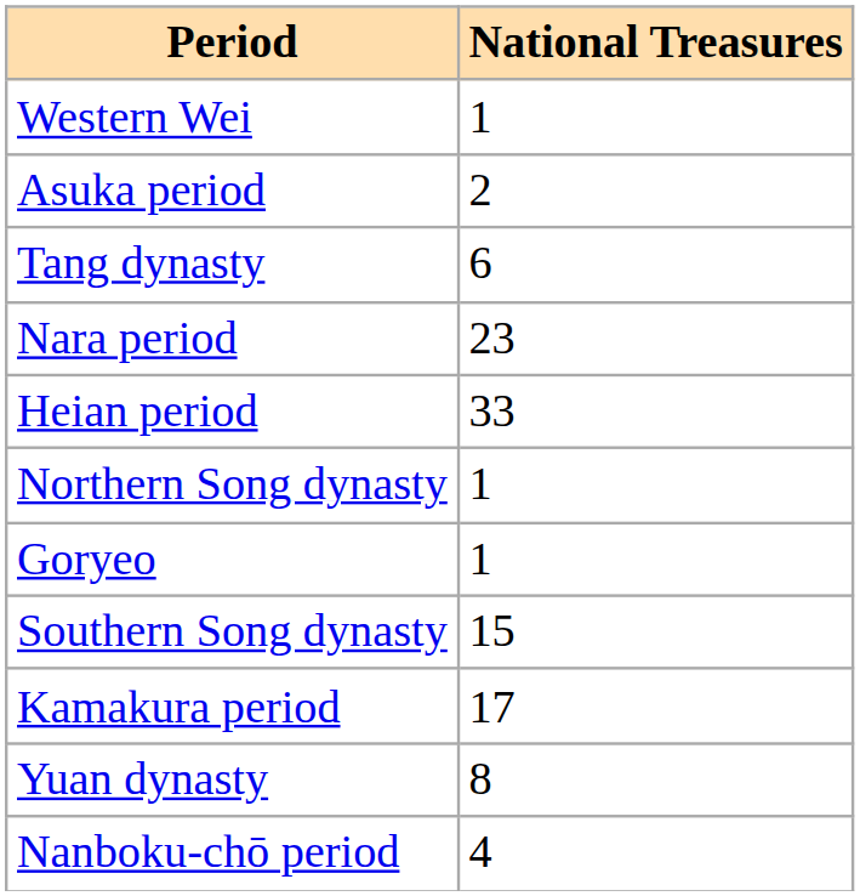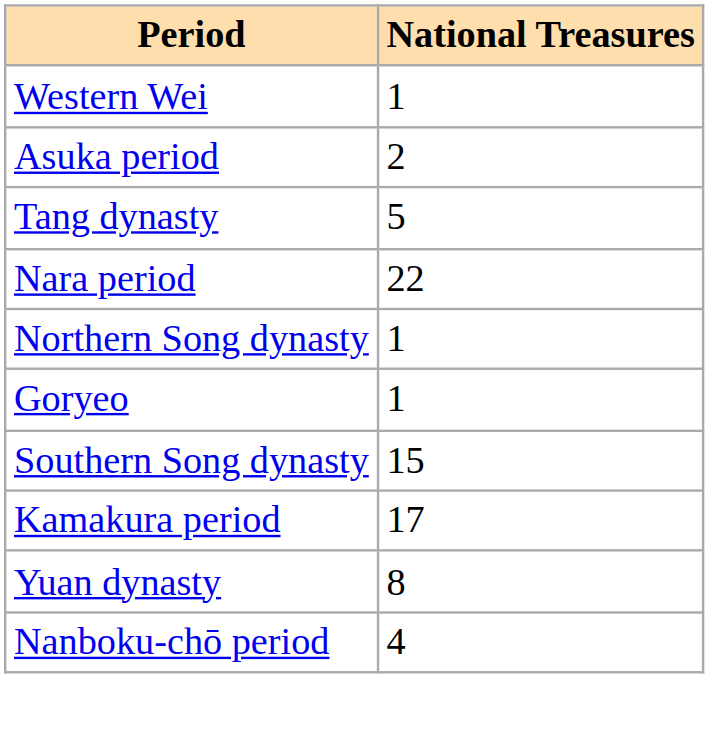 <table class="wikitable" style="background:#ffffff;" style="text-align:center" align="left">
 <tr>
 <th align="left" style="background:#ffdead;">Period</th>
 <th align="left" style="background:#ffdead;">National Treasures</th>
 </tr>
 <tr>
 <td><a href='#'>Western Wei</a></td>
 <td>1</td>
 </tr>
 <tr>
 <td><a href='#'>Asuka period</a></td>
 <td>2</td>
 </tr>
 <tr>
 <td><a href='#'>Tang dynasty</a></td>
-<td>6</td>
+<td>5</td>
 </tr>
 <tr>
 <td><a href='#'>Nara period</a></td>
-<td>23</td>
-</tr>
-<tr>
-<td><a href='#'>Heian period</a></td>
-<td>33</td>
+<td>22</td>
 </tr>
 <tr>
 <td><a href='#'>Northern Song dynasty</a></td>
 <td>1</td>
 </tr>
 <tr>
 <td><a href='#'>Goryeo</a></td>
 <td>1</td>
 </tr>
 <tr>
 <td><a href='#'>Southern Song dynasty</a></td>
 <td>15</td>
 </tr>
 <tr>
 <td><a href='#'>Kamakura period</a></td>
 <td>17</td>
 </tr>
 <tr>
 <td><a href='#'>Yuan dynasty</a></td>
 <td>8</td>
 </tr>
 <tr>
 <td><a href='#'>Nanboku-chō period</a></td>
 <td>4</td>
 </tr>
 </table>
